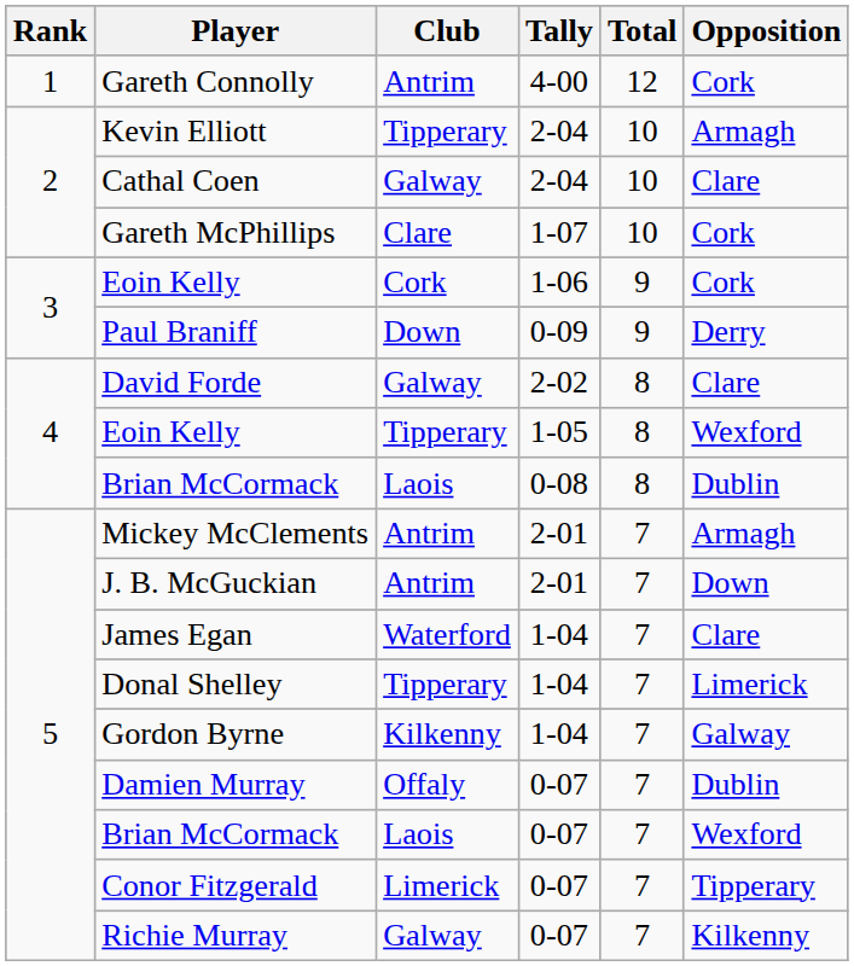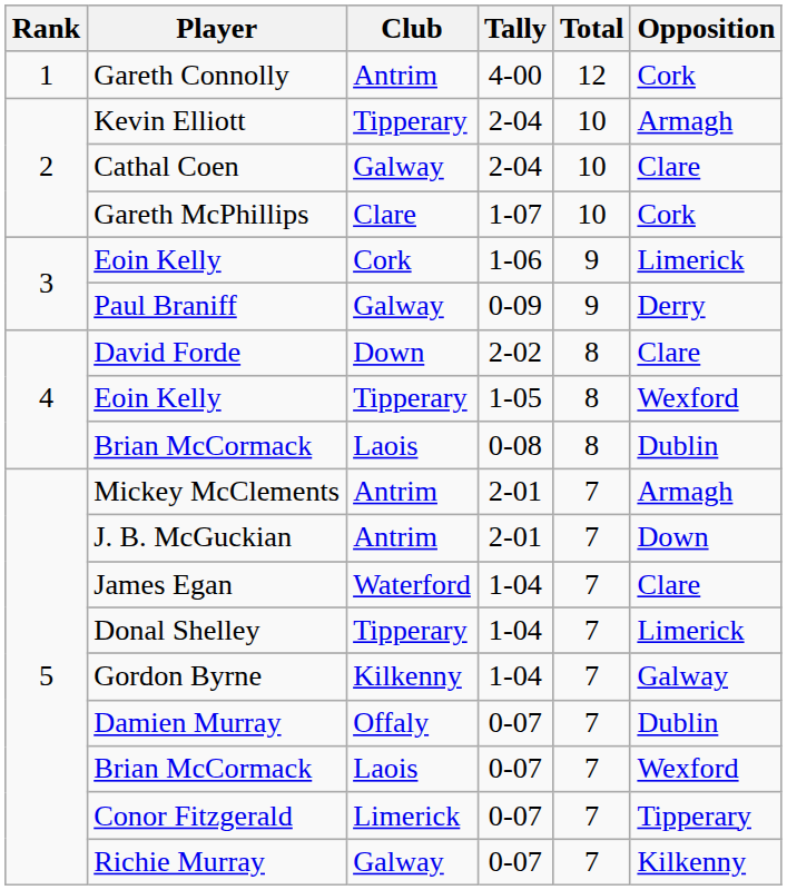 <table class="wikitable">
 <tr>
 <th>Rank</th>
 <th>Player</th>
 <th>Club</th>
 <th>Tally</th>
 <th>Total</th>
 <th>Opposition</th>
 </tr>
 <tr>
 <td rowspan="1" style="text-align:center;">1</td>
 <td>Gareth Connolly</td>
 <td><a href='#'>Antrim</a></td>
 <td align=center>4-00</td>
 <td align=center>12</td>
 <td><a href='#'>Cork</a></td>
 </tr>
 <tr>
 <td rowspan="3" style="text-align:center;">2</td>
 <td>Kevin Elliott</td>
 <td><a href='#'>Tipperary</a></td>
 <td align=center>2-04</td>
 <td align=center>10</td>
 <td><a href='#'>Armagh</a></td>
 </tr>
 <tr>
 <td>Cathal Coen</td>
 <td><a href='#'>Galway</a></td>
 <td align=center>2-04</td>
 <td align=center>10</td>
 <td><a href='#'>Clare</a></td>
 </tr>
 <tr>
 <td>Gareth McPhillips</td>
 <td><a href='#'>Clare</a></td>
 <td align=center>1-07</td>
 <td align=center>10</td>
 <td><a href='#'>Cork</a></td>
 </tr>
 <tr>
 <td rowspan="2" style="text-align:center;">3</td>
 <td><a href='#'>Eoin Kelly</a></td>
 <td><a href='#'>Cork</a></td>
 <td align=center>1-06</td>
 <td align=center>9</td>
-<td><a href='#'>Cork</a></td>
+<td><a href='#'>Limerick</a></td>
 </tr>
 <tr>
 <td><a href='#'>Paul Braniff</a></td>
-<td><a href='#'>Down</a></td>
+<td><a href='#'>Galway</a></td>
 <td align=center>0-09</td>
 <td align=center>9</td>
 <td><a href='#'>Derry</a></td>
 </tr>
 <tr>
 <td rowspan="3" style="text-align:center;">4</td>
 <td><a href='#'>David Forde</a></td>
-<td><a href='#'>Galway</a></td>
+<td><a href='#'>Down</a></td>
 <td align=center>2-02</td>
 <td align=center>8</td>
 <td><a href='#'>Clare</a></td>
 </tr>
 <tr>
 <td><a href='#'>Eoin Kelly</a></td>
 <td><a href='#'>Tipperary</a></td>
 <td align=center>1-05</td>
 <td align=center>8</td>
 <td><a href='#'>Wexford</a></td>
 </tr>
 <tr>
 <td><a href='#'>Brian McCormack</a></td>
 <td><a href='#'>Laois</a></td>
 <td align=center>0-08</td>
 <td align=center>8</td>
 <td><a href='#'>Dublin</a></td>
 </tr>
 <tr>
 <td rowspan="9" style="text-align:center;">5</td>
 <td>Mickey McClements</td>
 <td><a href='#'>Antrim</a></td>
 <td align=center>2-01</td>
 <td align=center>7</td>
 <td><a href='#'>Armagh</a></td>
 </tr>
 <tr>
 <td>J. B. McGuckian</td>
 <td><a href='#'>Antrim</a></td>
 <td align=center>2-01</td>
 <td align=center>7</td>
 <td><a href='#'>Down</a></td>
 </tr>
 <tr>
 <td>James Egan</td>
 <td><a href='#'>Waterford</a></td>
 <td align=center>1-04</td>
 <td align=center>7</td>
 <td><a href='#'>Clare</a></td>
 </tr>
 <tr>
 <td>Donal Shelley</td>
 <td><a href='#'>Tipperary</a></td>
 <td align=center>1-04</td>
 <td align=center>7</td>
 <td><a href='#'>Limerick</a></td>
 </tr>
 <tr>
 <td>Gordon Byrne</td>
 <td><a href='#'>Kilkenny</a></td>
 <td align=center>1-04</td>
 <td align=center>7</td>
 <td><a href='#'>Galway</a></td>
 </tr>
 <tr>
 <td><a href='#'>Damien Murray</a></td>
 <td><a href='#'>Offaly</a></td>
 <td align=center>0-07</td>
 <td align=center>7</td>
 <td><a href='#'>Dublin</a></td>
 </tr>
 <tr>
 <td><a href='#'>Brian McCormack</a></td>
 <td><a href='#'>Laois</a></td>
 <td align=center>0-07</td>
 <td align=center>7</td>
 <td><a href='#'>Wexford</a></td>
 </tr>
 <tr>
 <td><a href='#'>Conor Fitzgerald</a></td>
 <td><a href='#'>Limerick</a></td>
 <td align=center>0-07</td>
 <td align=center>7</td>
 <td><a href='#'>Tipperary</a></td>
 </tr>
 <tr>
 <td><a href='#'>Richie Murray</a></td>
 <td><a href='#'>Galway</a></td>
 <td align=center>0-07</td>
 <td align=center>7</td>
 <td><a href='#'>Kilkenny</a></td>
 </tr>
 </table>
